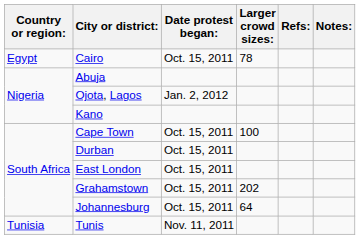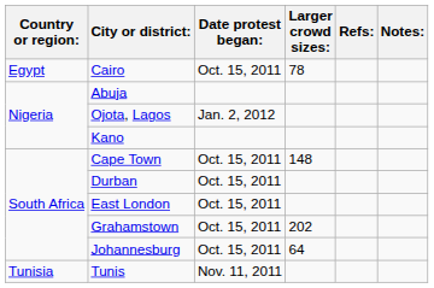 <table class="wikitable sortable">
 <tr>
 <th>Country<br>or region:</th>
 <th>City or district:</th>
 <th>Date protest<br>began:</th>
 <th>Larger<br>crowd<br>sizes:</th>
 <th>Refs:</th>
 <th>Notes:</th>
 </tr>
 <tr>
 <td><a href='#'>Egypt</a></td>
 <td><a href='#'>Cairo</a></td>
 <td style=white-space:nowrap>Oct. 15, 2011</td>
 <td>78</td>
 <td></td>
 <td></td>
 </tr>
 <tr>
 <td rowspan="3"><a href='#'>Nigeria</a></td>
 <td><a href='#'>Abuja</a></td>
 <td></td>
 <td></td>
 <td></td>
 <td></td>
 </tr>
 <tr>
 <td><a href='#'>Ojota</a>, <a href='#'>Lagos</a></td>
 <td>Jan. 2, 2012</td>
 <td></td>
 <td></td>
 <td></td>
 </tr>
 <tr>
 <td><a href='#'>Kano</a></td>
 <td></td>
 <td></td>
 <td></td>
 <td></td>
 </tr>
 <tr>
 <td rowspan="5"><a href='#'>South Africa</a></td>
 <td><a href='#'>Cape Town</a></td>
 <td>Oct. 15, 2011</td>
-<td>100</td>
+<td>148</td>
 <td> <br></td>
 <td></td>
 </tr>
 <tr>
 <td><a href='#'>Durban</a></td>
 <td>Oct. 15, 2011</td>
 <td></td>
 <td></td>
 <td></td>
 </tr>
 <tr>
 <td><a href='#'>East London</a></td>
 <td>Oct. 15, 2011</td>
 <td></td>
 <td></td>
 <td></td>
 </tr>
 <tr>
 <td><a href='#'>Grahamstown</a></td>
 <td>Oct. 15, 2011</td>
 <td>202</td>
 <td> <br></td>
 <td></td>
 </tr>
 <tr>
 <td><a href='#'>Johannesburg</a></td>
 <td>Oct. 15, 2011</td>
 <td>64</td>
 <td> <br></td>
 <td></td>
 </tr>
 <tr>
 <td><a href='#'>Tunisia</a></td>
 <td><a href='#'>Tunis</a></td>
 <td>Nov. 11, 2011</td>
 <td></td>
 <td></td>
 <td></td>
 </tr>
 </table>
